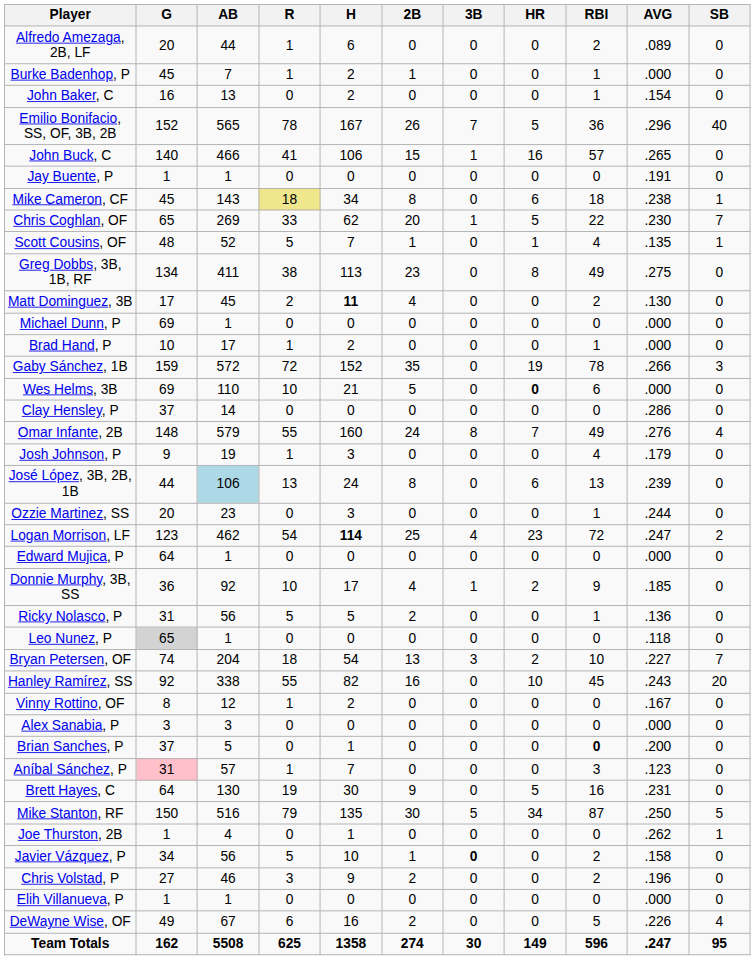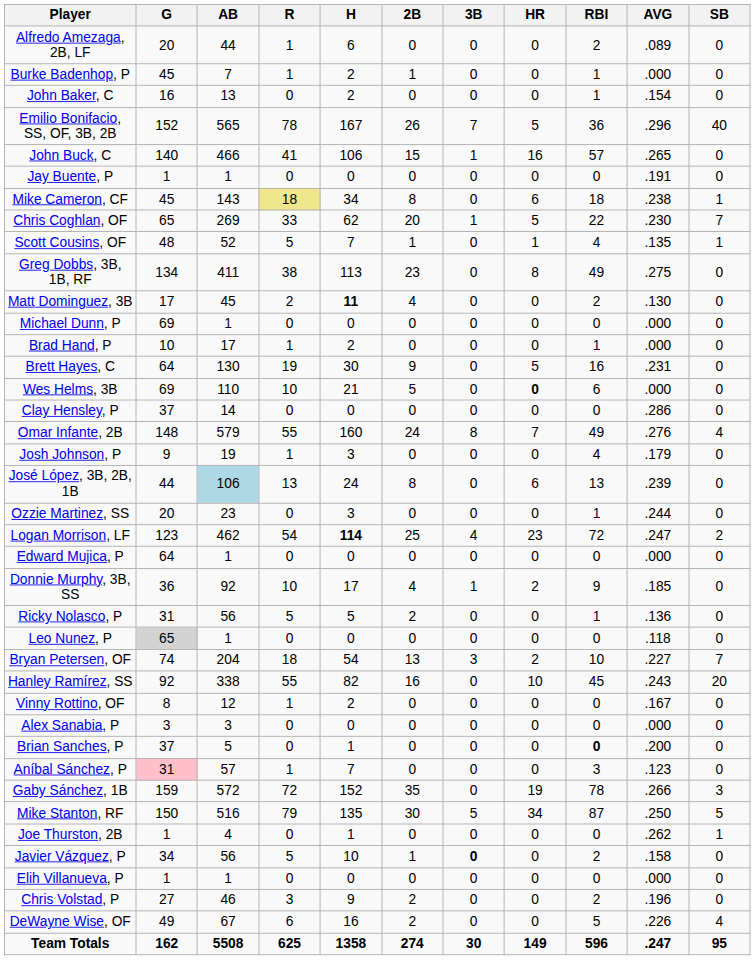 <table class="wikitable sortable">
 <tr>
 <th bgcolor="#DDDDFF" width="15%">Player</th>
 <th bgcolor="#DDDDFF" width="7%">G</th>
 <th bgcolor="#DDDDFF" width="7%">AB</th>
 <th bgcolor="#DDDDFF" width="7%">R</th>
 <th bgcolor="#DDDDFF" width="7%">H</th>
 <th bgcolor="#DDDDFF" width="7%">2B</th>
 <th bgcolor="#DDDDFF" width="7%">3B</th>
 <th bgcolor="#DDDDFF" width="7%">HR</th>
 <th bgcolor="#DDDDFF" width="7%">RBI</th>
 <th bgcolor="#DDDDFF" width="7%">AVG</th>
 <th bgcolor="#DDDDFF" width="7%">SB</th>
 </tr>
 <tr align=center>
 <td><a href='#'>Alfredo Amezaga</a>, 2B, LF</td>
 <td>20</td>
 <td>44</td>
 <td>1</td>
 <td>6</td>
 <td>0</td>
 <td>0</td>
 <td>0</td>
 <td>2</td>
 <td>.089</td>
 <td>0</td>
 </tr>
 <tr align=center>
 <td><a href='#'>Burke Badenhop</a>, P</td>
 <td>45</td>
 <td>7</td>
 <td>1</td>
 <td>2</td>
 <td>1</td>
 <td>0</td>
 <td>0</td>
 <td>1</td>
 <td>.000</td>
 <td>0</td>
 </tr>
 <tr align=center>
 <td><a href='#'>John Baker</a>, C</td>
 <td>16</td>
 <td>13</td>
 <td>0</td>
 <td>2</td>
 <td>0</td>
 <td>0</td>
 <td>0</td>
 <td>1</td>
 <td>.154</td>
 <td>0</td>
 </tr>
 <tr align=center>
 <td><a href='#'>Emilio Bonifacio</a>, SS, OF, 3B, 2B</td>
 <td>152</td>
 <td>565</td>
 <td>78</td>
 <td>167</td>
 <td>26</td>
 <td>7</td>
 <td>5</td>
 <td>36</td>
 <td>.296</td>
 <td>40</td>
 </tr>
 <tr align=center>
 <td><a href='#'>John Buck</a>, C</td>
 <td>140</td>
 <td>466</td>
 <td>41</td>
 <td>106</td>
 <td>15</td>
 <td>1</td>
 <td>16</td>
 <td>57</td>
 <td>.265</td>
 <td>0</td>
 </tr>
 <tr align=center>
 <td><a href='#'>Jay Buente</a>, P</td>
 <td>1</td>
 <td>1</td>
 <td>0</td>
 <td>0</td>
 <td>0</td>
 <td>0</td>
 <td>0</td>
 <td>0</td>
 <td>.191</td>
 <td>0</td>
 </tr>
 <tr align=center>
 <td><a href='#'>Mike Cameron</a>, CF</td>
 <td>45</td>
 <td>143</td>
 <td style="background: khaki;">18</td>
 <td>34</td>
 <td>8</td>
 <td>0</td>
 <td>6</td>
 <td>18</td>
 <td>.238</td>
 <td>1</td>
 </tr>
 <tr align=center>
 <td><a href='#'>Chris Coghlan</a>, OF</td>
 <td>65</td>
 <td>269</td>
 <td>33</td>
 <td>62</td>
 <td>20</td>
 <td>1</td>
 <td>5</td>
 <td>22</td>
 <td>.230</td>
 <td>7</td>
 </tr>
 <tr align=center>
 <td><a href='#'>Scott Cousins</a>, OF</td>
 <td>48</td>
 <td>52</td>
 <td>5</td>
 <td>7</td>
 <td>1</td>
 <td>0</td>
 <td>1</td>
 <td>4</td>
 <td>.135</td>
 <td>1</td>
 </tr>
 <tr align=center>
 <td><a href='#'>Greg Dobbs</a>, 3B, 1B, RF</td>
 <td>134</td>
 <td>411</td>
 <td>38</td>
 <td>113</td>
 <td>23</td>
 <td>0</td>
 <td>8</td>
 <td>49</td>
 <td>.275</td>
 <td>0</td>
 </tr>
 <tr align=center>
 <td><a href='#'>Matt Dominguez</a>, 3B</td>
 <td>17</td>
 <td>45</td>
 <td>2</td>
 <td><strong>11</strong></td>
 <td>4</td>
 <td>0</td>
 <td>0</td>
 <td>2</td>
 <td>.130</td>
 <td>0</td>
 </tr>
 <tr align=center>
 <td><a href='#'>Michael Dunn</a>, P</td>
 <td>69</td>
 <td>1</td>
 <td>0</td>
 <td>0</td>
 <td>0</td>
 <td>0</td>
 <td>0</td>
 <td>0</td>
 <td>.000</td>
 <td>0</td>
 </tr>
 <tr align=center>
 <td><a href='#'>Brad Hand</a>, P</td>
 <td>10</td>
 <td>17</td>
 <td>1</td>
 <td>2</td>
 <td>0</td>
 <td>0</td>
 <td>0</td>
 <td>1</td>
 <td>.000</td>
 <td>0</td>
 </tr>
 <tr align=center>
-<td><a href='#'>Gaby Sánchez</a>, 1B</td>
-<td>159</td>
-<td>572</td>
-<td>72</td>
-<td>152</td>
-<td>35</td>
+<td><a href='#'>Brett Hayes</a>, C</td>
+<td>64</td>
+<td>130</td>
+<td>19</td>
+<td>30</td>
+<td>9</td>
 <td>0</td>
-<td>19</td>
-<td>78</td>
-<td>.266</td>
-<td>3</td>
+<td>5</td>
+<td>16</td>
+<td>.231</td>
+<td>0</td>
 </tr>
 <tr align=center>
 <td><a href='#'>Wes Helms</a>, 3B</td>
 <td>69</td>
 <td>110</td>
 <td>10</td>
 <td>21</td>
 <td>5</td>
 <td>0</td>
 <td><strong>0</strong></td>
 <td>6</td>
 <td>.000</td>
 <td>0</td>
 </tr>
 <tr align=center>
 <td><a href='#'>Clay Hensley</a>, P</td>
 <td>37</td>
 <td>14</td>
 <td>0</td>
 <td>0</td>
 <td>0</td>
 <td>0</td>
 <td>0</td>
 <td>0</td>
 <td>.286</td>
 <td>0</td>
 </tr>
 <tr align=center>
 <td><a href='#'>Omar Infante</a>, 2B</td>
 <td>148</td>
 <td>579</td>
 <td>55</td>
 <td>160</td>
 <td>24</td>
 <td>8</td>
 <td>7</td>
 <td>49</td>
 <td>.276</td>
 <td>4</td>
 </tr>
 <tr align=center>
 <td><a href='#'>Josh Johnson</a>, P</td>
 <td>9</td>
 <td>19</td>
 <td>1</td>
 <td>3</td>
 <td>0</td>
 <td>0</td>
 <td>0</td>
 <td>4</td>
 <td>.179</td>
 <td>0</td>
 </tr>
 <tr align=center>
 <td><a href='#'>José López</a>, 3B, 2B, 1B</td>
 <td>44</td>
 <td style="background: lightblue;">106</td>
 <td>13</td>
 <td>24</td>
 <td>8</td>
 <td>0</td>
 <td>6</td>
 <td>13</td>
 <td>.239</td>
 <td>0</td>
 </tr>
 <tr align=center>
 <td><a href='#'>Ozzie Martinez</a>, SS</td>
 <td>20</td>
 <td>23</td>
 <td>0</td>
 <td>3</td>
 <td>0</td>
 <td>0</td>
 <td>0</td>
 <td>1</td>
 <td>.244</td>
 <td>0</td>
 </tr>
 <tr align=center>
 <td><a href='#'>Logan Morrison</a>, LF</td>
 <td>123</td>
 <td>462</td>
 <td>54</td>
 <td><strong>114</strong></td>
 <td>25</td>
 <td>4</td>
 <td>23</td>
 <td>72</td>
 <td>.247</td>
 <td>2</td>
 </tr>
 <tr align=center>
 <td><a href='#'>Edward Mujica</a>, P</td>
 <td>64</td>
 <td>1</td>
 <td>0</td>
 <td>0</td>
 <td>0</td>
 <td>0</td>
 <td>0</td>
 <td>0</td>
 <td>.000</td>
 <td>0</td>
 </tr>
 <tr align=center>
 <td><a href='#'>Donnie Murphy</a>, 3B, SS</td>
 <td>36</td>
 <td>92</td>
 <td>10</td>
 <td>17</td>
 <td>4</td>
 <td>1</td>
 <td>2</td>
 <td>9</td>
 <td>.185</td>
 <td>0</td>
 </tr>
 <tr align=center>
 <td><a href='#'>Ricky Nolasco</a>, P</td>
 <td>31</td>
 <td>56</td>
 <td>5</td>
 <td>5</td>
 <td>2</td>
 <td>0</td>
 <td>0</td>
 <td>1</td>
 <td>.136</td>
 <td>0</td>
 </tr>
 <tr align=center>
 <td><a href='#'>Leo Nunez</a>, P</td>
 <td style="background: lightgrey;">65</td>
 <td>1</td>
 <td>0</td>
 <td>0</td>
 <td>0</td>
 <td>0</td>
 <td>0</td>
 <td>0</td>
 <td>.118</td>
 <td>0</td>
 </tr>
 <tr align=center>
 <td><a href='#'>Bryan Petersen</a>, OF</td>
 <td>74</td>
 <td>204</td>
 <td>18</td>
 <td>54</td>
 <td>13</td>
 <td>3</td>
 <td>2</td>
 <td>10</td>
 <td>.227</td>
 <td>7</td>
 </tr>
 <tr align=center>
 <td><a href='#'>Hanley Ramírez</a>, SS</td>
 <td>92</td>
 <td>338</td>
 <td>55</td>
 <td>82</td>
 <td>16</td>
 <td>0</td>
 <td>10</td>
 <td>45</td>
 <td>.243</td>
 <td>20</td>
 </tr>
 <tr align=center>
 <td><a href='#'>Vinny Rottino</a>, OF</td>
 <td>8</td>
 <td>12</td>
 <td>1</td>
 <td>2</td>
 <td>0</td>
 <td>0</td>
 <td>0</td>
 <td>0</td>
 <td>.167</td>
 <td>0</td>
 </tr>
 <tr align=center>
 <td><a href='#'>Alex Sanabia</a>, P</td>
 <td>3</td>
 <td>3</td>
 <td>0</td>
 <td>0</td>
 <td>0</td>
 <td>0</td>
 <td>0</td>
 <td>0</td>
 <td>.000</td>
 <td>0</td>
 </tr>
 <tr align=center>
 <td><a href='#'>Brian Sanches</a>, P</td>
 <td>37</td>
 <td>5</td>
 <td>0</td>
 <td>1</td>
 <td>0</td>
 <td>0</td>
 <td>0</td>
 <td><strong>0</strong></td>
 <td>.200</td>
 <td>0</td>
 </tr>
 <tr align=center>
 <td><a href='#'>Aníbal Sánchez</a>, P</td>
 <td style="background: pink;">31</td>
 <td>57</td>
 <td>1</td>
 <td>7</td>
 <td>0</td>
 <td>0</td>
 <td>0</td>
 <td>3</td>
 <td>.123</td>
 <td>0</td>
 </tr>
 <tr align=center>
-<td><a href='#'>Brett Hayes</a>, C</td>
-<td>64</td>
-<td>130</td>
+<td><a href='#'>Gaby Sánchez</a>, 1B</td>
+<td>159</td>
+<td>572</td>
+<td>72</td>
+<td>152</td>
+<td>35</td>
+<td>0</td>
 <td>19</td>
-<td>30</td>
-<td>9</td>
-<td>0</td>
-<td>5</td>
-<td>16</td>
-<td>.231</td>
-<td>0</td>
+<td>78</td>
+<td>.266</td>
+<td>3</td>
 </tr>
 <tr align=center>
 <td><a href='#'>Mike Stanton</a>, RF</td>
 <td>150</td>
 <td>516</td>
 <td>79</td>
 <td>135</td>
 <td>30</td>
 <td>5</td>
 <td>34</td>
 <td>87</td>
 <td>.250</td>
 <td>5</td>
 </tr>
 <tr align=center>
 <td><a href='#'>Joe Thurston</a>, 2B</td>
 <td>1</td>
 <td>4</td>
 <td>0</td>
 <td>1</td>
 <td>0</td>
 <td>0</td>
 <td>0</td>
 <td>0</td>
 <td>.262</td>
 <td>1</td>
 </tr>
 <tr align=center>
 <td><a href='#'>Javier Vázquez</a>, P</td>
 <td>34</td>
 <td>56</td>
 <td>5</td>
 <td>10</td>
 <td>1</td>
 <td><strong>0</strong></td>
 <td>0</td>
 <td>2</td>
 <td>.158</td>
 <td>0</td>
 </tr>
 <tr align=center>
+<td><a href='#'>Elih Villanueva</a>, P</td>
+<td>1</td>
+<td>1</td>
+<td>0</td>
+<td>0</td>
+<td>0</td>
+<td>0</td>
+<td>0</td>
+<td>0</td>
+<td>.000</td>
+<td>0</td>
+</tr>
+<tr align=center>
 <td><a href='#'>Chris Volstad</a>, P</td>
 <td>27</td>
 <td>46</td>
 <td>3</td>
 <td>9</td>
 <td>2</td>
 <td>0</td>
 <td>0</td>
 <td>2</td>
 <td>.196</td>
-<td>0</td>
-</tr>
-<tr align=center>
-<td><a href='#'>Elih Villanueva</a>, P</td>
-<td>1</td>
-<td>1</td>
-<td>0</td>
-<td>0</td>
-<td>0</td>
-<td>0</td>
-<td>0</td>
-<td>0</td>
-<td>.000</td>
 <td>0</td>
 </tr>
 <tr align=center>
 <td><a href='#'>DeWayne Wise</a>, OF</td>
 <td>49</td>
 <td>67</td>
 <td>6</td>
 <td>16</td>
 <td>2</td>
 <td>0</td>
 <td>0</td>
 <td>5</td>
 <td>.226</td>
 <td>4</td>
 </tr>
 <tr align=center>
 <td><strong>Team Totals</strong></td>
 <td><strong>162</strong></td>
 <td><strong>5508</strong></td>
 <td><strong>625</strong></td>
 <td><strong>1358</strong></td>
 <td><strong>274</strong></td>
 <td><strong>30</strong></td>
 <td><strong>149</strong></td>
 <td><strong>596</strong></td>
 <td><strong>.247</strong></td>
 <td><strong>95</strong></td>
 </tr>
 </table>
